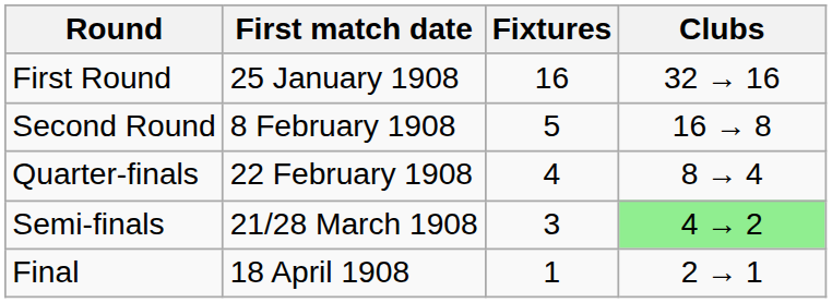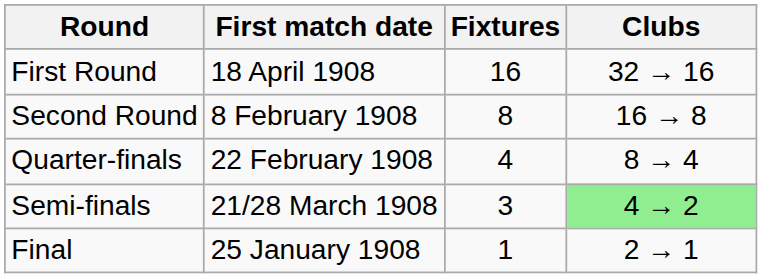 <table class="wikitable">
 <tr>
 <th>Round</th>
 <th>First match date</th>
 <th>Fixtures</th>
 <th width=100>Clubs</th>
 </tr>
 <tr align=center>
 <td align=left>First Round</td>
-<td align=left>25 January 1908</td>
+<td align=left>18 April 1908</td>
 <td>16</td>
 <td>32 → 16</td>
 </tr>
 <tr align=center>
 <td align=left>Second Round</td>
 <td align=left>8 February 1908</td>
-<td>5</td>
+<td>8</td>
 <td>16 → 8</td>
 </tr>
 <tr align=center>
 <td align=left>Quarter-finals</td>
 <td align=left>22 February 1908</td>
 <td>4</td>
 <td>8 → 4</td>
 </tr>
 <tr align=center>
 <td align=left>Semi-finals</td>
 <td align=left>21/28 March 1908</td>
 <td>3</td>
 <td style="background: lightgreen;">4 → 2</td>
 </tr>
 <tr align=center>
 <td align=left>Final</td>
-<td align=left>18 April 1908</td>
+<td align=left>25 January 1908</td>
 <td>1</td>
 <td>2 → 1</td>
 </tr>
 </table>
